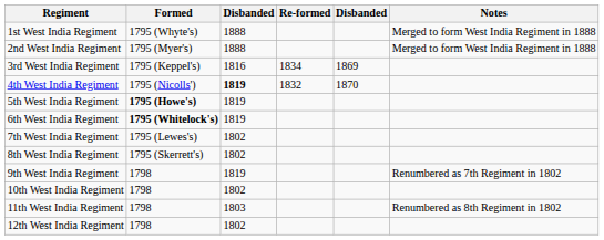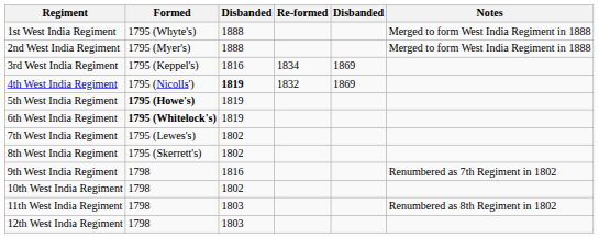 <table class="wikitable">
 <tr>
 <th>Regiment</th>
 <th>Formed</th>
 <th>Disbanded</th>
 <th>Re-formed</th>
 <th>Disbanded</th>
 <th>Notes</th>
 </tr>
 <tr>
 <td>1st West India Regiment</td>
 <td>1795 (Whyte's)</td>
 <td>1888</td>
 <td></td>
 <td></td>
 <td>Merged to form West India Regiment in 1888</td>
 </tr>
 <tr>
 <td>2nd West India Regiment</td>
 <td>1795 (Myer's)</td>
 <td>1888</td>
 <td></td>
 <td></td>
 <td>Merged to form West India Regiment in 1888</td>
 </tr>
 <tr>
 <td>3rd West India Regiment</td>
 <td>1795 (Keppel's)</td>
 <td>1816</td>
 <td>1834</td>
 <td>1869</td>
 <td></td>
 </tr>
 <tr>
 <td><a href='#'>4th West India Regiment</a></td>
 <td>1795 (<a href='#'>Nicolls</a>')</td>
 <td><strong>1819</strong></td>
 <td>1832</td>
-<td>1870</td>
+<td>1869</td>
 <td></td>
 </tr>
 <tr>
 <td>5th West India Regiment</td>
 <td><strong>1795 (Howe's)</strong></td>
 <td>1819</td>
 <td></td>
 <td></td>
 <td></td>
 </tr>
 <tr>
 <td>6th West India Regiment</td>
 <td><strong>1795 (Whitelock's)</strong></td>
 <td>1819</td>
 <td></td>
 <td></td>
 <td></td>
 </tr>
 <tr>
 <td>7th West India Regiment</td>
 <td>1795 (Lewes's)</td>
 <td>1802</td>
 <td></td>
 <td></td>
 <td></td>
 </tr>
 <tr>
 <td>8th West India Regiment</td>
 <td>1795 (Skerrett's)</td>
 <td>1802</td>
 <td></td>
 <td></td>
 <td></td>
 </tr>
 <tr>
 <td>9th West India Regiment</td>
 <td>1798</td>
-<td>1819</td>
+<td>1816</td>
 <td></td>
 <td></td>
 <td>Renumbered as 7th Regiment in 1802</td>
 </tr>
 <tr>
 <td>10th West India Regiment</td>
 <td>1798</td>
 <td>1802</td>
 <td></td>
 <td></td>
 <td></td>
 </tr>
 <tr>
 <td>11th West India Regiment</td>
 <td>1798</td>
 <td>1803</td>
 <td></td>
 <td></td>
 <td>Renumbered as 8th Regiment in 1802</td>
 </tr>
 <tr>
 <td>12th West India Regiment</td>
 <td>1798</td>
-<td>1802</td>
+<td>1803</td>
 <td></td>
 <td></td>
 <td></td>
 </tr>
 </table>
